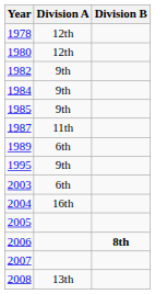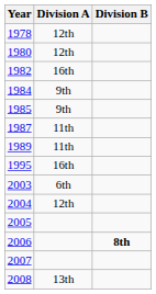 <table class="wikitable" style="text-align:center">
 <tr>
 <th>Year</th>
 <th>Division A</th>
 <th>Division B</th>
 </tr>
 <tr>
 <td><a href='#'>1978</a></td>
 <td>12th</td>
 <td></td>
 </tr>
 <tr>
 <td><a href='#'>1980</a></td>
 <td>12th</td>
 <td></td>
 </tr>
 <tr>
 <td><a href='#'>1982</a></td>
-<td>9th</td>
+<td>16th</td>
 <td></td>
 </tr>
 <tr>
 <td><a href='#'>1984</a></td>
 <td>9th</td>
 <td></td>
 </tr>
 <tr>
 <td><a href='#'>1985</a></td>
 <td>9th</td>
 <td></td>
 </tr>
 <tr>
 <td><a href='#'>1987</a></td>
 <td>11th</td>
 <td></td>
 </tr>
 <tr>
 <td><a href='#'>1989</a></td>
-<td>6th</td>
+<td>11th</td>
 <td></td>
 </tr>
 <tr>
 <td><a href='#'>1995</a></td>
-<td>9th</td>
+<td>16th</td>
 <td></td>
 </tr>
 <tr>
 <td><a href='#'>2003</a></td>
 <td>6th</td>
 <td></td>
 </tr>
 <tr>
 <td><a href='#'>2004</a></td>
-<td>16th</td>
+<td>12th</td>
 <td></td>
 </tr>
 <tr>
 <td><a href='#'>2005</a></td>
 <td></td>
 <td></td>
 </tr>
 <tr>
 <td><a href='#'>2006</a></td>
 <td></td>
 <td><strong>8th</strong></td>
 </tr>
 <tr>
 <td><a href='#'>2007</a></td>
 <td></td>
 <td></td>
 </tr>
 <tr>
 <td><a href='#'>2008</a></td>
 <td>13th</td>
 <td></td>
 </tr>
 </table>
